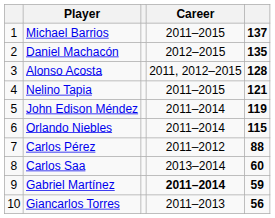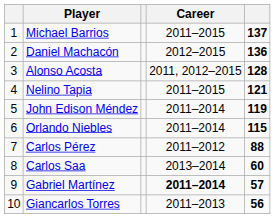 <table class="wikitable sortable" style="text-align:center;">
 <tr>
 <th scope=col></th>
 <th scope=col>Player</th>
 <th scope=col></th>
 <th scope=col>Career</th>
 <th scope=col></th>
 </tr>
 <tr>
 <td>1</td>
 <td align=left> <a href='#'>Michael Barrios</a></td>
 <td></td>
 <td>2011–2015</td>
 <td><strong>137</strong></td>
 </tr>
 <tr>
 <td>2</td>
 <td align=left> <a href='#'>Daniel Machacón</a></td>
 <td></td>
 <td>2012–2015</td>
-<td><strong>135</strong></td>
+<td><strong>136</strong></td>
 </tr>
 <tr>
 <td>3</td>
 <td align=left> <a href='#'>Alonso Acosta</a></td>
 <td></td>
 <td>2011, 2012–2015</td>
 <td><strong>128</strong></td>
 </tr>
 <tr>
 <td>4</td>
 <td align=left> <a href='#'>Nelino Tapia</a></td>
 <td></td>
 <td>2011–2015</td>
 <td><strong>121</strong></td>
 </tr>
 <tr>
 <td>5</td>
 <td align=left> <a href='#'>John Edison Méndez</a></td>
 <td></td>
 <td>2011–2014</td>
 <td><strong>119</strong></td>
 </tr>
 <tr>
 <td>6</td>
 <td align=left> <a href='#'>Orlando Niebles</a></td>
 <td></td>
 <td>2011–2014</td>
 <td><strong>115</strong></td>
 </tr>
 <tr>
 <td>7</td>
 <td align=left> <a href='#'>Carlos Pérez</a></td>
 <td></td>
 <td>2011–2012</td>
 <td><strong>88</strong></td>
 </tr>
 <tr>
 <td>8</td>
 <td align=left> <a href='#'>Carlos Saa</a></td>
 <td></td>
 <td>2013–2014</td>
 <td><strong>60</strong></td>
 </tr>
 <tr>
 <td>9</td>
 <td align=left> <a href='#'>Gabriel Martínez</a></td>
 <td></td>
 <td><strong>2011–2014</strong></td>
-<td><strong>59</strong></td>
+<td><strong>57</strong></td>
 </tr>
 <tr>
 <td>10</td>
 <td align=left> <a href='#'>Giancarlos Torres</a></td>
 <td></td>
 <td>2011–2013</td>
 <td><strong>56</strong></td>
 </tr>
 </table>
